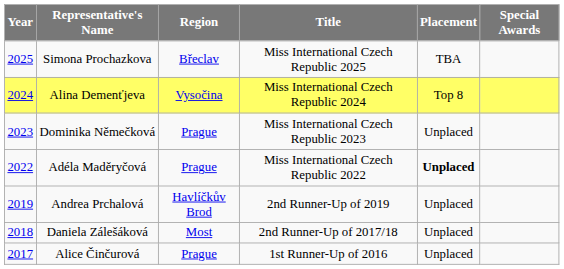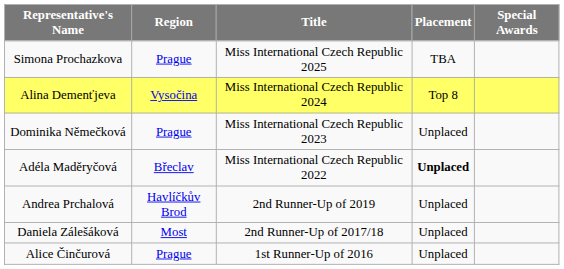 <table class="wikitable" style="font-size: 90%; text-align:center; width:100%">
 <tr>
-<th style="background-color:#787878;color:#FFFFFF;">Year</th>
 <th style="background-color:#787878;color:#FFFFFF;">Representative's Name</th>
 <th style="background-color:#787878;color:#FFFFFF;">Region</th>
 <th style="background-color:#787878;color:#FFFFFF;">Title</th>
 <th style="background-color:#787878;color:#FFFFFF;">Placement</th>
 <th style="background-color:#787878;color:#FFFFFF;">Special Awards</th>
 </tr>
 <tr>
-<td><a href='#'>2025</a></td>
 <td>Simona Prochazkova</td>
-<td><a href='#'>Břeclav</a></td>
+<td><a href='#'>Prague</a></td>
 <td>Miss International Czech Republic 2025</td>
 <td>TBA</td>
 <td></td>
 </tr>
 <tr style="background-color:#FFFF66;">
-<td><a href='#'>2024</a></td>
 <td>Alina Demenťjeva</td>
 <td><a href='#'>Vysočina</a></td>
 <td>Miss International Czech Republic 2024</td>
 <td>Top 8</td>
 <td></td>
 </tr>
 <tr>
-<td><a href='#'>2023</a></td>
 <td>Dominika Němečková</td>
 <td><a href='#'>Prague</a></td>
 <td>Miss International Czech Republic 2023</td>
 <td>Unplaced</td>
 <td></td>
 </tr>
 <tr>
-<td><a href='#'>2022</a></td>
 <td>Adéla Maděryčová</td>
-<td><a href='#'>Prague</a></td>
+<td><a href='#'>Břeclav</a></td>
 <td>Miss International Czech Republic 2022</td>
 <td><strong>Unplaced</strong></td>
 <td></td>
 </tr>
 <tr>
-<td><a href='#'>2019</a></td>
 <td>Andrea Prchalová</td>
 <td><a href='#'>Havlíčkův Brod</a></td>
 <td>2nd Runner-Up of 2019</td>
 <td>Unplaced</td>
 <td></td>
 </tr>
 <tr>
-<td><a href='#'>2018</a></td>
 <td>Daniela Zálešáková</td>
 <td><a href='#'>Most</a></td>
 <td>2nd Runner-Up of 2017/18</td>
 <td>Unplaced</td>
 <td></td>
 </tr>
 <tr>
-<td><a href='#'>2017</a></td>
 <td>Alice Činčurová</td>
 <td><a href='#'>Prague</a></td>
 <td>1st Runner-Up of 2016</td>
 <td>Unplaced</td>
 <td></td>
 </tr>
 </table>
